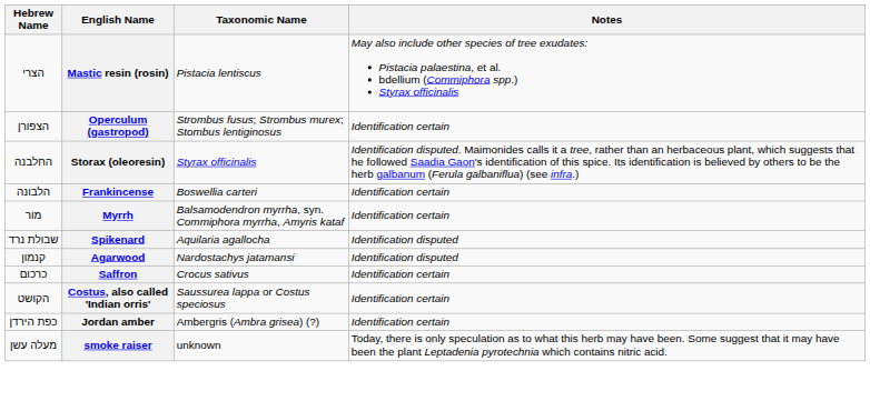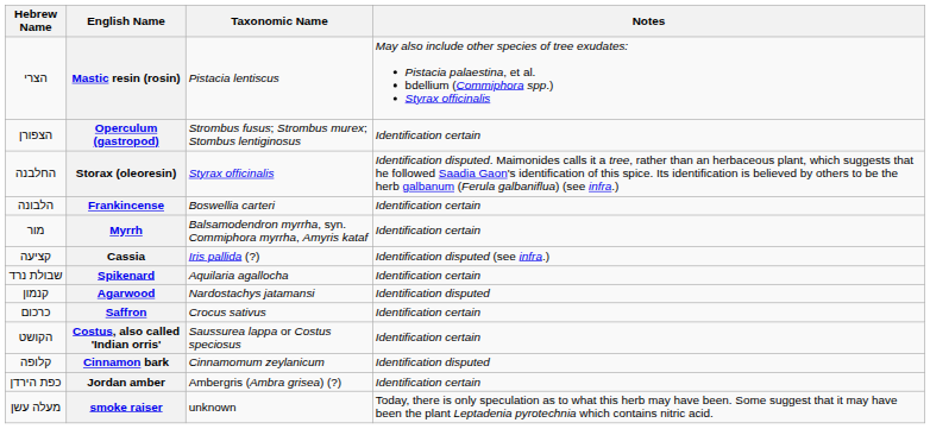 <table class="wikitable sortable plainrowheaders">
 <tr>
 <th scope="col">Hebrew Name</th>
 <th scope="col">English Name</th>
 <th scope="col">Taxonomic Name</th>
 <th scope="col" class="unsortable">Notes</th>
 </tr>
 <tr>
 <td align="center">הצרי</td>
 <th scope="row"><a href='#'>Mastic</a> resin (rosin)</th>
 <td><em>Pistacia lentiscus</em></td>
 <td><em>May also include other species of tree exudates:</em><br><ul><li><em>Pistacia palaestina</em>, et al.</li><li>bdellium (<em><a href='#'>Commiphora</a> spp</em>.)</li><li><em><a href='#'>Styrax officinalis</a></em></li></ul></td>
 </tr>
 <tr>
 <td align="center">הצפורן</td>
 <th scope="row"><a href='#'>Operculum (gastropod)</a></th>
 <td><em>Strombus fusus</em>; <em>Strombus murex</em>; <em>Stombus lentiginosus</em></td>
 <td><em>Identification certain</em></td>
 </tr>
 <tr>
 <td align="center">החלבנה</td>
 <th scope="row">Storax (oleoresin)</th>
 <td><em><a href='#'>Styrax officinalis</a></em></td>
 <td><em>Identification disputed</em>. Maimonides calls it a <em>tree</em>, rather than an herbaceous plant, which suggests that he followed <a href='#'>Saadia Gaon</a>'s identification of this spice. Its identification is believed by others to be the herb <a href='#'>galbanum</a> (<em>Ferula galbaniflua</em>) (see <em><a href='#'>infra</a></em>.)</td>
 </tr>
 <tr>
 <td align="center">הלבונה</td>
 <th scope="row"><a href='#'>Frankincense</a></th>
 <td><em>Boswellia carteri</em></td>
 <td><em>Identification certain</em></td>
 </tr>
 <tr>
 <td align="center">מור</td>
 <th scope="row"><a href='#'>Myrrh</a></th>
 <td><em>Balsamodendron myrrha</em>, syn. <em>Commiphora myrrha</em>, <em>Amyris kataf</em></td>
 <td><em>Identification certain</em></td>
 </tr>
 <tr>
+<td align="center">קציעה</td>
+<th scope="row">Cassia</th>
+<td><em><a href='#'>Iris pallida</a></em> (?)</td>
+<td><em>Identification disputed</em> (see <em><a href='#'>infra</a></em>.)</td>
+</tr>
+<tr>
 <td align="center">שבולת נרד</td>
 <th scope="row"><a href='#'>Spikenard</a></th>
 <td><em>Aquilaria agallocha</em></td>
-<td><em>Identification disputed</em></td>
+<td><em>Identification certain</em></td>
 </tr>
 <tr>
 <td align="center">קנמון</td>
 <th scope="row"><a href='#'>Agarwood</a></th>
 <td><em>Nardostachys jatamansi</em></td>
 <td><em>Identification disputed</em></td>
 </tr>
 <tr>
 <td align="center">כרכום</td>
 <th scope="row"><a href='#'>Saffron</a></th>
 <td><em>Crocus sativus</em></td>
 <td><em>Identification certain</em></td>
 </tr>
 <tr>
 <td align="center">הקושט</td>
 <th scope="row"><a href='#'>Costus</a>, also called 'Indian orris'</th>
 <td><em>Saussurea lappa</em> or <em>Costus speciosus</em></td>
 <td><em>Identification certain</em></td>
 </tr>
 <tr>
+<td align="center">קלופה</td>
+<th scope="row"><a href='#'>Cinnamon</a> bark</th>
+<td><em>Cinnamomum zeylanicum</em></td>
+<td><em>Identification disputed</em></td>
+</tr>
+<tr>
 <td align="center">כפת הירדן</td>
 <th scope="row">Jordan amber</th>
 <td>Ambergris (<em>Ambra grisea</em>) (?)</td>
 <td><em>Identification certain</em></td>
 </tr>
 <tr>
 <td align="center">מעלה עשן</td>
 <th scope="row"><a href='#'>smoke raiser</a></th>
 <td>unknown</td>
 <td>Today, there is only speculation as to what this herb may have been. Some suggest that it may have been the plant <em>Leptadenia pyrotechnia</em> which contains nitric acid.</td>
 </tr>
 </table>
